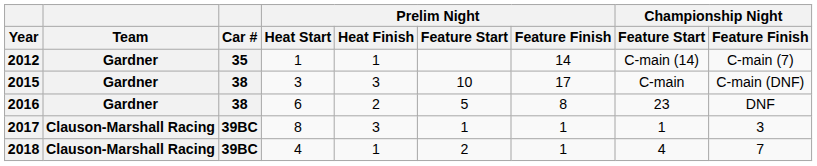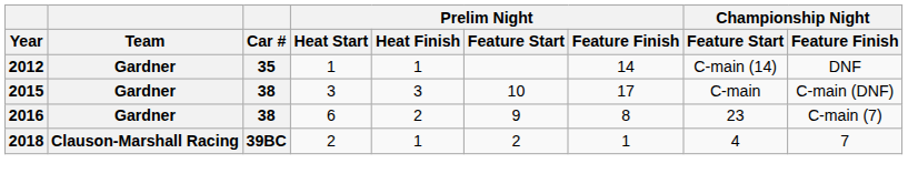 <table class="wikitable" style="text-align:center; font-size:85%">
 <tr>
 <th></th>
 <th></th>
 <th></th>
 <th colspan=4>Prelim Night</th>
 <th colspan=2>Championship Night</th>
 </tr>
 <tr>
 <th>Year</th>
 <th>Team</th>
 <th>Car #</th>
 <th>Heat Start</th>
 <th>Heat Finish</th>
 <th>Feature Start</th>
 <th>Feature Finish</th>
 <th>Feature Start</th>
 <th>Feature Finish</th>
 </tr>
 <tr>
 <th>2012</th>
 <th>Gardner</th>
 <th>35</th>
 <td>1</td>
 <td>1</td>
 <td></td>
 <td>14</td>
 <td>C-main (14)</td>
-<td>C-main (7)</td>
+<td>DNF</td>
 </tr>
 <tr>
 <th>2015</th>
 <th>Gardner</th>
 <th>38</th>
 <td>3</td>
 <td>3</td>
 <td>10</td>
 <td>17</td>
 <td>C-main</td>
 <td>C-main (DNF)</td>
 </tr>
 <tr>
 <th>2016</th>
 <th>Gardner</th>
 <th>38</th>
 <td>6</td>
 <td>2</td>
-<td>5</td>
+<td>9</td>
 <td>8</td>
 <td>23</td>
-<td>DNF</td>
-</tr>
-<tr>
-<th>2017</th>
-<th>Clauson-Marshall Racing</th>
-<th>39BC</th>
-<td>8</td>
-<td>3</td>
-<td>1</td>
-<td>1</td>
-<td>1</td>
-<td>3</td>
+<td>C-main (7)</td>
 </tr>
 <tr>
 <th>2018</th>
 <th>Clauson-Marshall Racing</th>
 <th>39BC</th>
-<td>4</td>
+<td>2</td>
 <td>1</td>
 <td>2</td>
 <td>1</td>
 <td>4</td>
 <td>7</td>
 </tr>
 </table>
